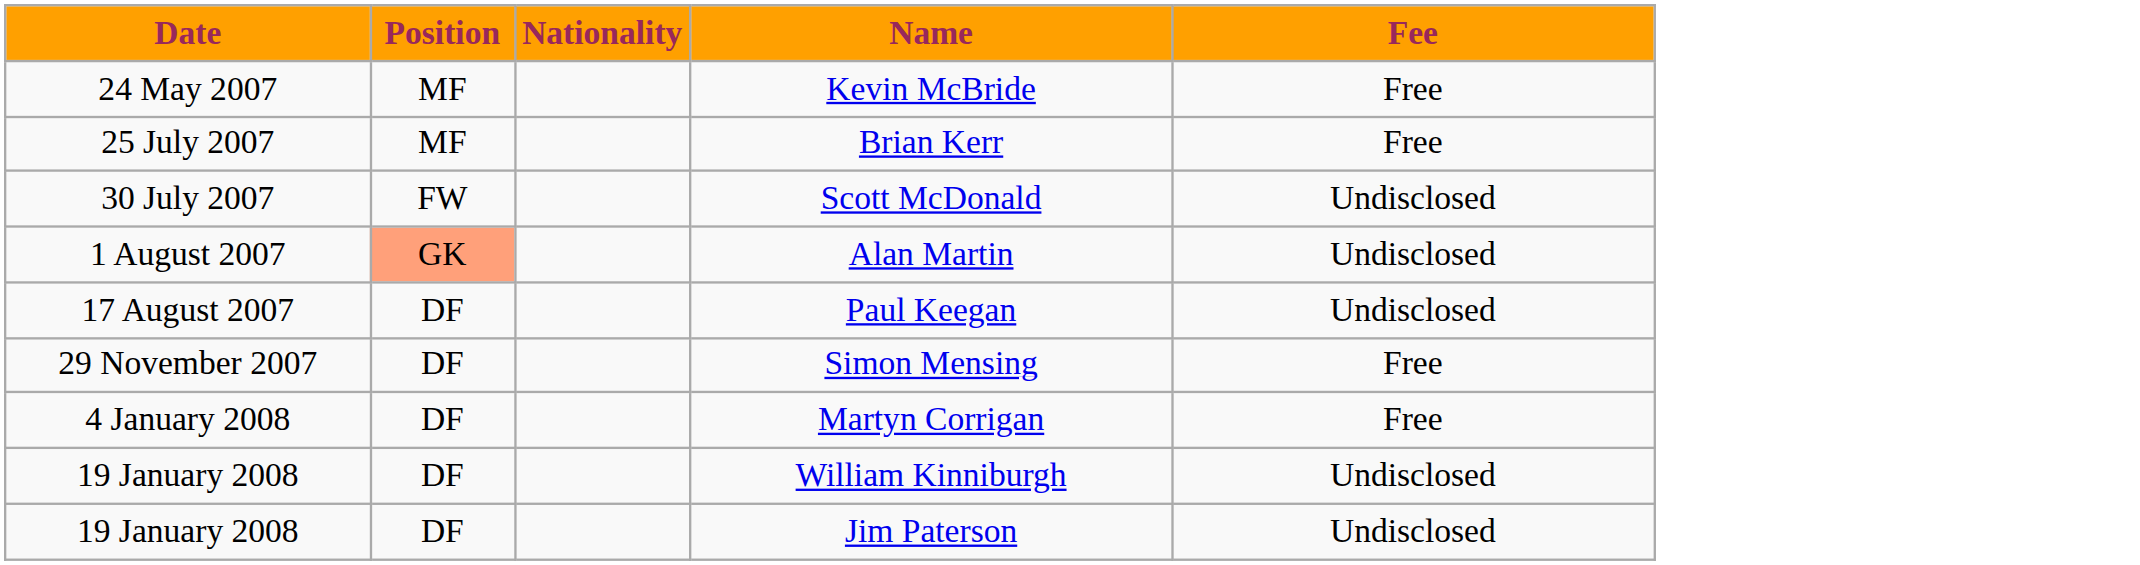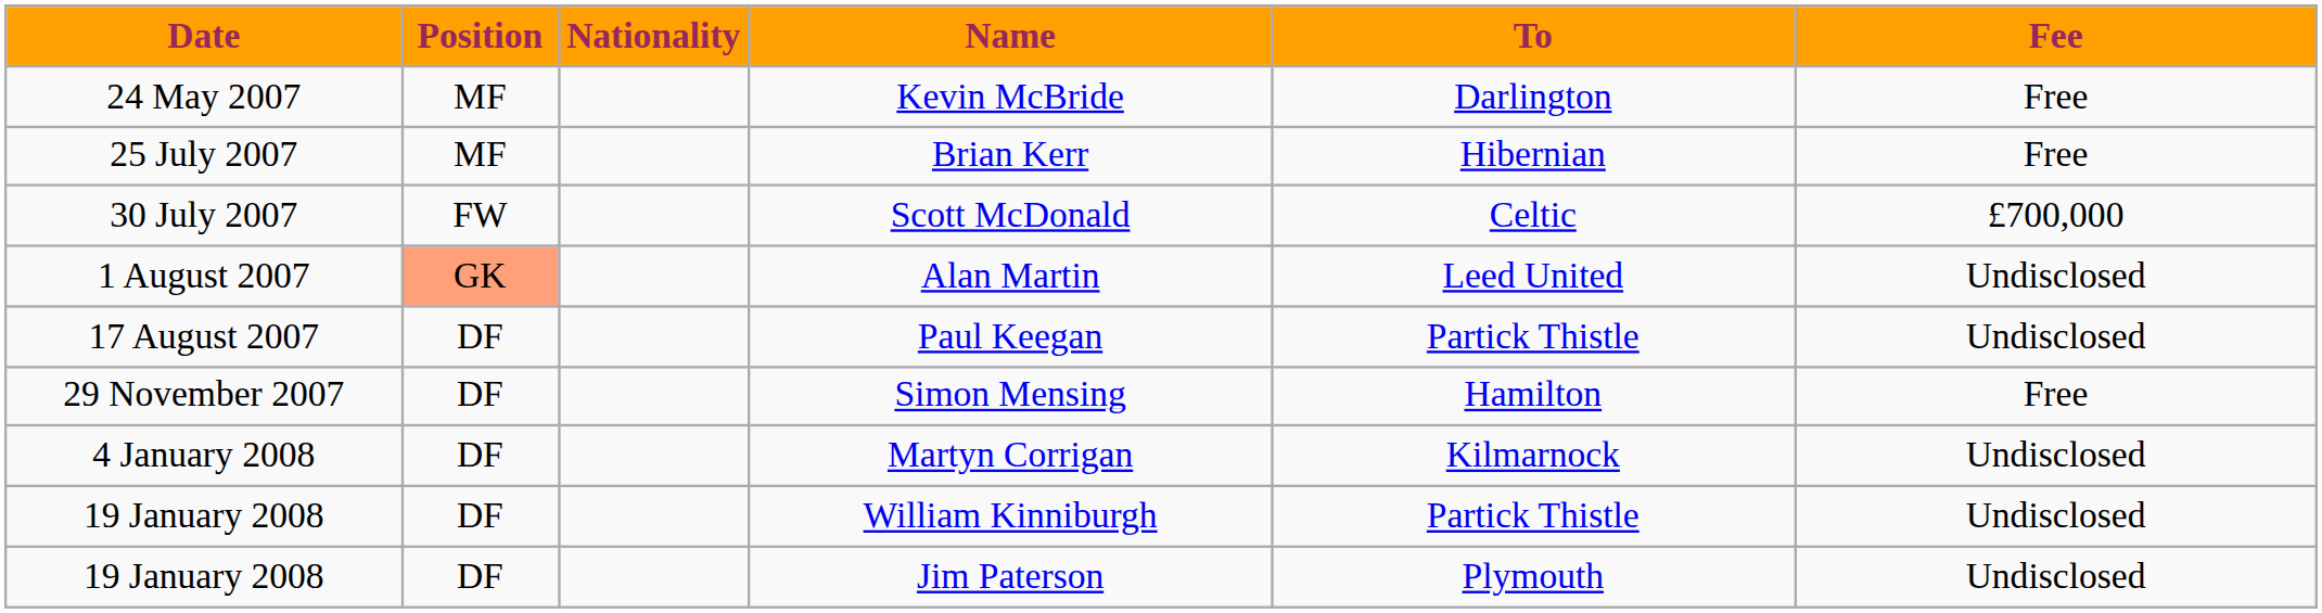 <table class="wikitable"  style="text-align:center; font-size:90%; ">
 <tr>
 <th style="background:#ffa000; color:#98285c; width:150px;">Date</th>
 <th style="background:#ffa000; color:#98285c; width:55px;">Position</th>
 <th style="background:#ffa000; color:#98285c; width:55px;">Nationality</th>
 <th style="background:#ffa000; color:#98285c; width:200px;">Name</th>
+<th style="background:#ffa000; color:#98285c; width:200px;">To</th>
 <th style="background:#ffa000; color:#98285c; width:200px;">Fee</th>
 </tr>
 <tr>
 <td>24 May 2007</td>
 <td>MF</td>
 <td></td>
 <td><a href='#'>Kevin McBride</a></td>
+<td> <a href='#'>Darlington</a></td>
 <td>Free</td>
 </tr>
 <tr>
 <td>25 July 2007</td>
 <td>MF</td>
 <td></td>
 <td><a href='#'>Brian Kerr</a></td>
+<td><a href='#'>Hibernian</a></td>
 <td>Free</td>
 </tr>
 <tr>
 <td>30 July 2007</td>
 <td>FW</td>
 <td></td>
 <td><a href='#'>Scott McDonald</a></td>
-<td>Undisclosed</td>
+<td><a href='#'>Celtic</a></td>
+<td>£700,000</td>
 </tr>
 <tr>
 <td>1 August 2007</td>
 <td style="background: lightsalmon;">GK</td>
 <td></td>
 <td><a href='#'>Alan Martin</a></td>
+<td> <a href='#'>Leed United</a></td>
 <td>Undisclosed</td>
 </tr>
 <tr>
 <td>17 August 2007</td>
 <td>DF</td>
 <td></td>
 <td><a href='#'>Paul Keegan</a></td>
+<td><a href='#'>Partick Thistle</a></td>
 <td>Undisclosed</td>
 </tr>
 <tr>
 <td>29 November 2007</td>
 <td>DF</td>
 <td></td>
 <td><a href='#'>Simon Mensing</a></td>
+<td><a href='#'>Hamilton</a></td>
 <td>Free</td>
 </tr>
 <tr>
 <td>4 January 2008</td>
 <td>DF</td>
 <td></td>
 <td><a href='#'>Martyn Corrigan</a></td>
-<td>Free</td>
+<td><a href='#'>Kilmarnock</a></td>
+<td>Undisclosed</td>
 </tr>
 <tr>
 <td>19 January 2008</td>
 <td>DF</td>
 <td></td>
 <td><a href='#'>William Kinniburgh</a></td>
+<td><a href='#'>Partick Thistle</a></td>
 <td>Undisclosed</td>
 </tr>
 <tr>
 <td>19 January 2008</td>
 <td>DF</td>
 <td></td>
 <td><a href='#'>Jim Paterson</a></td>
+<td> <a href='#'>Plymouth</a></td>
 <td>Undisclosed</td>
 </tr>
 </table>
